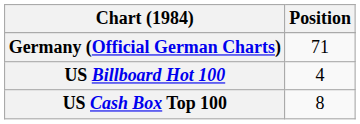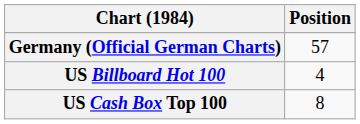 <table class="wikitable sortable plainrowheaders">
 <tr>
 <th>Chart (1984)</th>
 <th>Position</th>
 </tr>
 <tr>
 </tr>
 <tr>
 <th scope="row">Germany (<a href='#'>Official German Charts</a>)</th>
-<td align="center">71</td>
+<td align="center">57</td>
 </tr>
 <tr>
 <th scope="row">US <em><a href='#'>Billboard Hot 100</a></em></th>
 <td align="center">4</td>
 </tr>
 <tr>
 <th scope="row">US <em><a href='#'>Cash Box</a></em> Top 100</th>
 <td align="center">8</td>
 </tr>
 </table>
